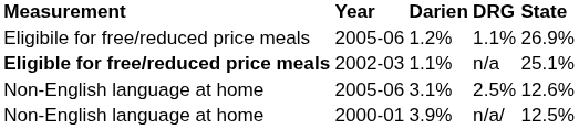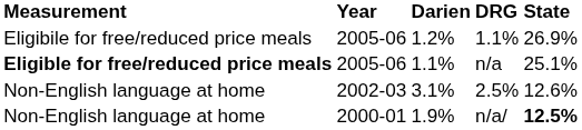 <table>
 <tr>
 <td><strong>Measurement</strong></td>
 <td><strong>Year</strong></td>
 <td><strong>Darien</strong></td>
 <td><strong>DRG</strong></td>
 <td><strong>State</strong></td>
 </tr>
 <tr>
 <td>Eligibile for free/reduced price meals</td>
 <td>2005-06</td>
 <td>1.2%</td>
 <td>1.1%</td>
 <td>26.9%</td>
 </tr>
 <tr>
 <td><strong>Eligible for free/reduced price meals</strong></td>
-<td>2002-03</td>
+<td>2005-06</td>
 <td>1.1%</td>
 <td>n/a</td>
 <td>25.1%</td>
 </tr>
 <tr>
 <td>Non-English language at home</td>
-<td>2005-06</td>
+<td>2002-03</td>
 <td>3.1%</td>
 <td>2.5%</td>
 <td>12.6%</td>
 </tr>
 <tr>
 <td>Non-English language at home</td>
 <td>2000-01</td>
-<td>3.9%</td>
+<td>1.9%</td>
 <td>n/a/</td>
-<td>12.5%</td>
+<td><strong>12.5%</strong></td>
 </tr>
 <tr>
 </tr>
 </table>
